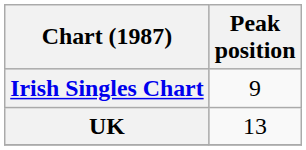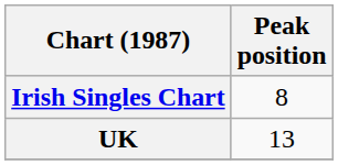 <table class="wikitable sortable plainrowheaders">
 <tr>
 <th scope="col">Chart (1987)</th>
 <th scope="col">Peak<br>position</th>
 </tr>
 <tr>
 <th scope="row"><a href='#'>Irish Singles Chart</a></th>
-<td style="text-align:center;">9</td>
+<td style="text-align:center;">8</td>
 </tr>
 <tr>
 <th scope="row">UK</th>
 <td style="text-align:center;">13</td>
 </tr>
 <tr>
 </tr>
 </table>
